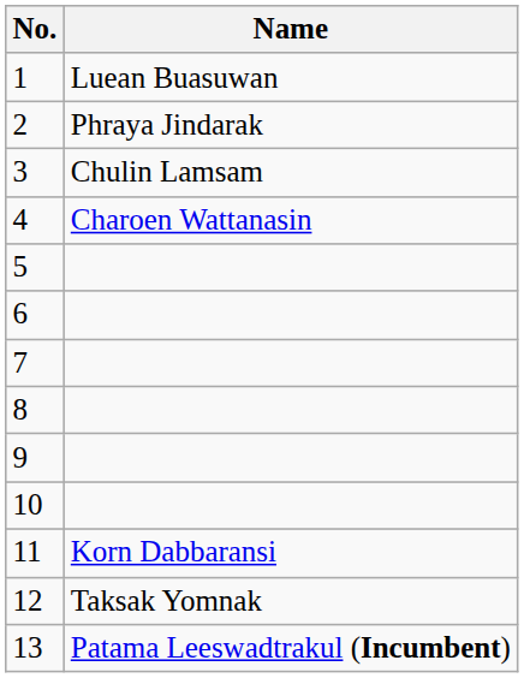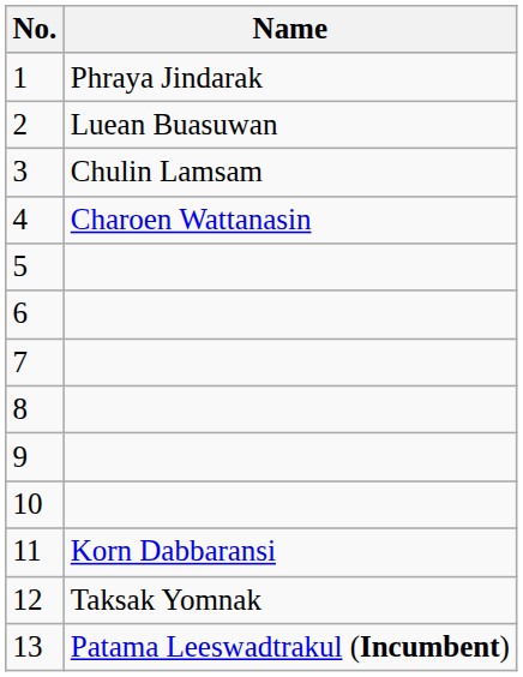 <table class="wikitable">
 <tr>
 <th>No.</th>
 <th>Name</th>
 </tr>
 <tr valign=top>
 <td>1</td>
-<td>Luean Buasuwan</td>
+<td>Phraya Jindarak</td>
 </tr>
 <tr valign=top>
 <td>2</td>
-<td>Phraya Jindarak</td>
+<td>Luean Buasuwan</td>
 </tr>
 <tr valign=top>
 <td>3</td>
 <td>Chulin Lamsam</td>
 </tr>
 <tr valign=top>
 <td>4</td>
 <td><a href='#'>Charoen Wattanasin</a></td>
 </tr>
 <tr valign=top>
 <td>5</td>
 <td></td>
 </tr>
 <tr valign=top>
 <td>6</td>
 <td></td>
 </tr>
 <tr valign=top>
 <td>7</td>
 <td></td>
 </tr>
 <tr valign=top>
 <td>8</td>
 <td></td>
 </tr>
 <tr valign=top>
 <td>9</td>
 <td></td>
 </tr>
 <tr valign=top>
 <td>10</td>
 <td></td>
 </tr>
 <tr valign=top>
 <td>11</td>
 <td><a href='#'>Korn Dabbaransi</a></td>
 </tr>
 <tr valign=top>
 <td>12</td>
 <td>Taksak Yomnak</td>
 </tr>
 <tr valign=top>
 <td>13</td>
 <td><a href='#'>Patama Leeswadtrakul</a> (<strong>Incumbent</strong>)</td>
 </tr>
 </table>
